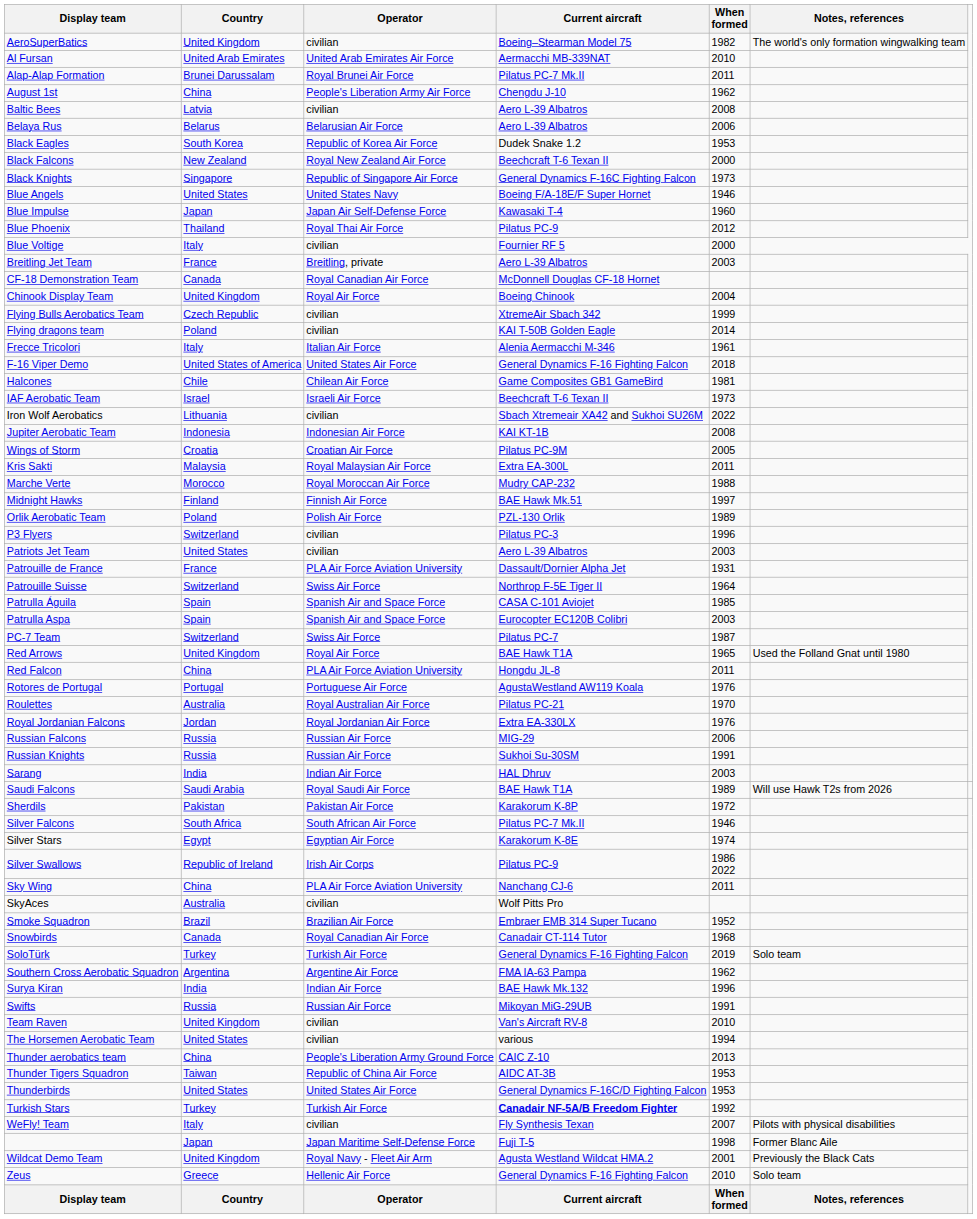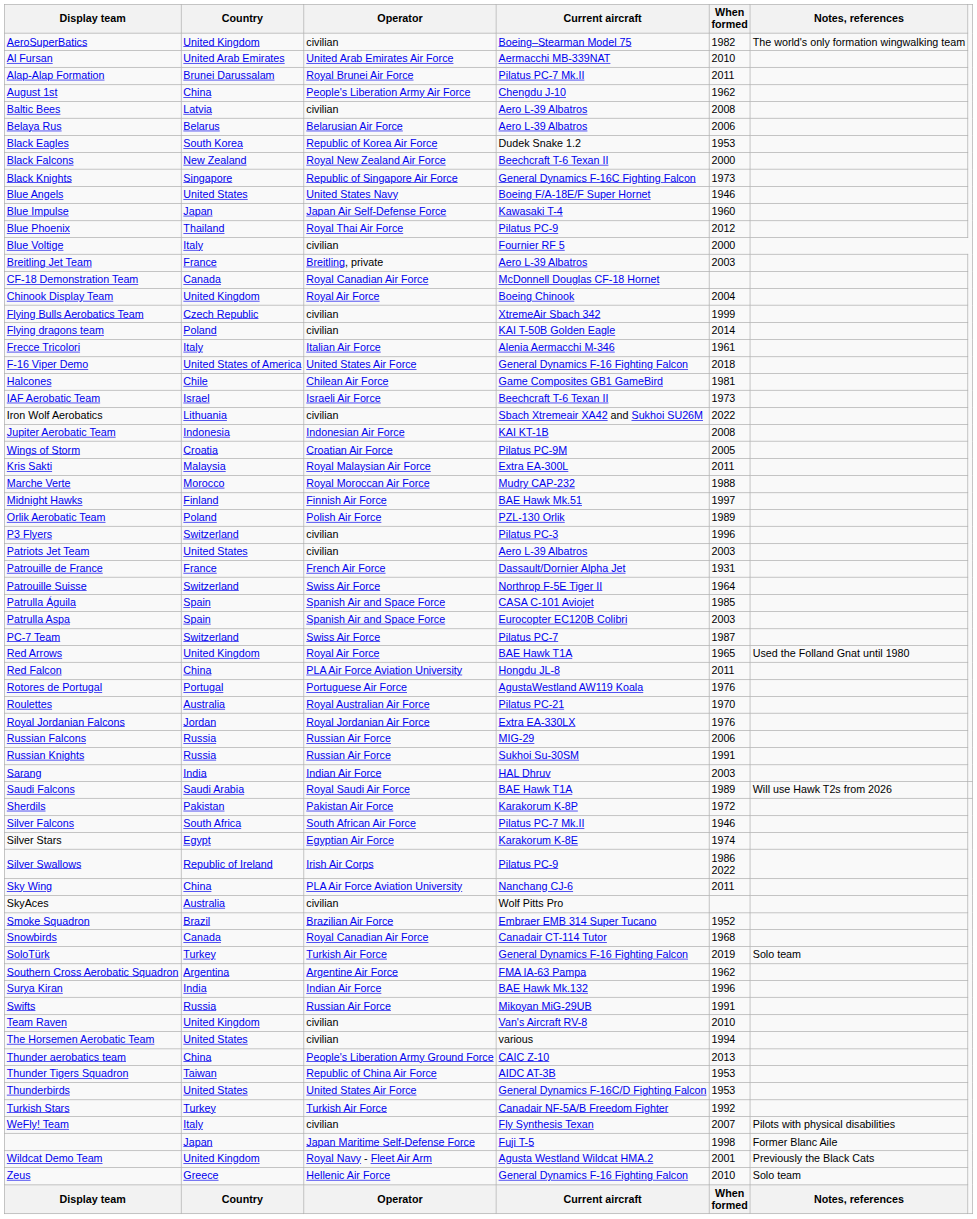 <table class="wikitable sortable">
 <tr>
 <th>Display team</th>
 <th>Country</th>
 <th>Operator</th>
 <th>Current aircraft</th>
 <th>When<br>formed</th>
 <th class=unsortable>Notes, references</th>
 </tr>
 <tr>
 <td><a href='#'>AeroSuperBatics</a></td>
 <td><a href='#'>United Kingdom</a></td>
 <td>civilian</td>
 <td><a href='#'>Boeing–Stearman Model 75</a></td>
 <td>1982</td>
 <td>The world's only formation wingwalking team</td>
 </tr>
 <tr>
 <td><a href='#'>Al Fursan</a></td>
 <td><a href='#'>United Arab Emirates</a></td>
 <td><a href='#'>United Arab Emirates Air Force</a></td>
 <td><a href='#'>Aermacchi MB-339NAT</a></td>
 <td>2010</td>
 <td></td>
 </tr>
 <tr>
 <td><a href='#'>Alap-Alap Formation</a></td>
 <td><a href='#'>Brunei Darussalam</a></td>
 <td><a href='#'>Royal Brunei Air Force</a></td>
 <td><a href='#'>Pilatus PC-7 Mk.II</a></td>
 <td>2011</td>
 <td></td>
 </tr>
 <tr>
 <td><a href='#'>August 1st</a></td>
 <td><a href='#'>China</a></td>
 <td><a href='#'>People's Liberation Army Air Force</a></td>
 <td><a href='#'>Chengdu J-10</a></td>
 <td>1962</td>
 <td></td>
 </tr>
 <tr>
 <td><a href='#'>Baltic Bees</a></td>
 <td><a href='#'>Latvia</a></td>
 <td>civilian</td>
 <td><a href='#'>Aero L-39 Albatros</a></td>
 <td>2008</td>
 <td></td>
 </tr>
 <tr>
 <td><a href='#'>Belaya Rus</a></td>
 <td><a href='#'>Belarus</a></td>
 <td><a href='#'>Belarusian Air Force</a></td>
 <td><a href='#'>Aero L-39 Albatros</a></td>
 <td>2006</td>
 <td></td>
 </tr>
 <tr>
 <td><a href='#'>Black Eagles</a></td>
 <td><a href='#'>South Korea</a></td>
 <td><a href='#'>Republic of Korea Air Force</a></td>
 <td>Dudek Snake 1.2</td>
 <td>1953</td>
 <td></td>
 </tr>
 <tr>
 <td><a href='#'>Black Falcons</a></td>
 <td><a href='#'>New Zealand</a></td>
 <td><a href='#'>Royal New Zealand Air Force</a></td>
 <td><a href='#'>Beechcraft T-6 Texan II</a></td>
 <td>2000</td>
 <td></td>
 </tr>
 <tr>
 <td><a href='#'>Black Knights</a></td>
 <td><a href='#'>Singapore</a></td>
 <td><a href='#'>Republic of Singapore Air Force</a></td>
 <td><a href='#'>General Dynamics F-16C Fighting Falcon</a></td>
 <td>1973</td>
 <td></td>
 </tr>
 <tr>
 <td><a href='#'>Blue Angels</a></td>
 <td><a href='#'>United States</a></td>
 <td><a href='#'>United States Navy</a></td>
 <td><a href='#'>Boeing F/A-18E/F Super Hornet</a></td>
 <td>1946</td>
 <td></td>
 </tr>
 <tr>
 <td><a href='#'>Blue Impulse</a></td>
 <td><a href='#'>Japan</a></td>
 <td><a href='#'>Japan Air Self-Defense Force</a></td>
 <td><a href='#'>Kawasaki T-4</a></td>
 <td>1960</td>
 <td></td>
 </tr>
 <tr>
 <td><a href='#'>Blue Phoenix</a></td>
 <td><a href='#'>Thailand</a></td>
 <td><a href='#'>Royal Thai Air Force</a></td>
 <td><a href='#'>Pilatus PC-9</a></td>
 <td>2012</td>
 <td></td>
 </tr>
 <tr>
 <td><a href='#'>Blue Voltige</a></td>
 <td><a href='#'>Italy</a></td>
 <td>civilian</td>
 <td><a href='#'>Fournier RF 5</a></td>
 <td>2000</td>
 </tr>
 <tr>
 <td><a href='#'>Breitling Jet Team</a></td>
 <td><a href='#'>France</a></td>
 <td><a href='#'>Breitling</a>, private</td>
 <td><a href='#'>Aero L-39 Albatros</a></td>
 <td>2003</td>
 <td></td>
 </tr>
 <tr>
 <td><a href='#'>CF-18 Demonstration Team</a></td>
 <td><a href='#'>Canada</a></td>
 <td><a href='#'>Royal Canadian Air Force</a></td>
 <td><a href='#'>McDonnell Douglas CF-18 Hornet</a></td>
 <td></td>
 <td></td>
 </tr>
 <tr>
 <td><a href='#'>Chinook Display Team</a></td>
 <td><a href='#'>United Kingdom</a></td>
 <td><a href='#'>Royal Air Force</a></td>
 <td><a href='#'>Boeing Chinook</a></td>
 <td>2004</td>
 <td></td>
 </tr>
 <tr>
 <td><a href='#'>Flying Bulls Aerobatics Team</a></td>
 <td><a href='#'>Czech Republic</a></td>
 <td>civilian</td>
 <td><a href='#'>XtremeAir Sbach 342</a></td>
 <td>1999</td>
 <td></td>
 </tr>
 <tr>
 <td><a href='#'>Flying dragons team</a></td>
 <td><a href='#'>Poland</a></td>
 <td>civilian</td>
 <td><a href='#'>KAI T-50B Golden Eagle</a></td>
 <td>2014</td>
 <td></td>
 </tr>
 <tr>
 <td><a href='#'>Frecce Tricolori</a></td>
 <td><a href='#'>Italy</a></td>
 <td><a href='#'>Italian Air Force</a></td>
 <td><a href='#'>Alenia Aermacchi M-346</a></td>
 <td>1961</td>
 <td></td>
 </tr>
 <tr>
 <td><a href='#'>F-16 Viper Demo</a></td>
 <td><a href='#'>United States of America</a></td>
 <td><a href='#'>United States Air Force</a></td>
 <td><a href='#'>General Dynamics F-16 Fighting Falcon</a></td>
 <td>2018</td>
 <td></td>
 </tr>
 <tr>
 <td><a href='#'>Halcones</a></td>
 <td><a href='#'>Chile</a></td>
 <td><a href='#'>Chilean Air Force</a></td>
 <td><a href='#'>Game Composites GB1 GameBird</a></td>
 <td>1981</td>
 <td></td>
 </tr>
 <tr>
 <td><a href='#'>IAF Aerobatic Team</a></td>
 <td><a href='#'>Israel</a></td>
 <td><a href='#'>Israeli Air Force</a></td>
 <td><a href='#'>Beechcraft T-6 Texan II</a></td>
 <td>1973</td>
 <td></td>
 </tr>
 <tr>
 <td>Iron Wolf Aerobatics</td>
 <td><a href='#'>Lithuania</a></td>
 <td>civilian</td>
 <td><a href='#'>Sbach Xtremeair XA42</a> and <a href='#'>Sukhoi SU26M</a></td>
 <td>2022</td>
 <td></td>
 </tr>
 <tr>
 <td><a href='#'>Jupiter Aerobatic Team</a></td>
 <td><a href='#'>Indonesia</a></td>
 <td><a href='#'>Indonesian Air Force</a></td>
 <td><a href='#'>KAI KT-1B</a></td>
 <td>2008</td>
 <td></td>
 </tr>
 <tr>
 <td><a href='#'>Wings of Storm</a></td>
 <td><a href='#'>Croatia</a></td>
 <td><a href='#'>Croatian Air Force</a></td>
 <td><a href='#'>Pilatus PC-9M</a></td>
 <td>2005</td>
 <td></td>
 </tr>
 <tr>
 <td><a href='#'>Kris Sakti</a></td>
 <td><a href='#'>Malaysia</a></td>
 <td><a href='#'>Royal Malaysian Air Force</a></td>
 <td><a href='#'>Extra EA-300L</a></td>
 <td>2011</td>
 <td></td>
 </tr>
 <tr>
 <td><a href='#'>Marche Verte</a></td>
 <td><a href='#'>Morocco</a></td>
 <td><a href='#'>Royal Moroccan Air Force</a></td>
 <td><a href='#'>Mudry CAP-232</a></td>
 <td>1988</td>
 <td></td>
 </tr>
 <tr>
 <td><a href='#'>Midnight Hawks</a></td>
 <td><a href='#'>Finland</a></td>
 <td><a href='#'>Finnish Air Force</a></td>
 <td><a href='#'>BAE Hawk Mk.51</a></td>
 <td>1997</td>
 <td></td>
 </tr>
 <tr>
 <td><a href='#'>Orlik Aerobatic Team</a></td>
 <td><a href='#'>Poland</a></td>
 <td><a href='#'>Polish Air Force</a></td>
 <td><a href='#'>PZL-130 Orlik</a></td>
 <td>1989</td>
 <td></td>
 </tr>
 <tr>
 <td><a href='#'>P3 Flyers</a></td>
 <td><a href='#'>Switzerland</a></td>
 <td>civilian</td>
 <td><a href='#'>Pilatus PC-3</a></td>
 <td>1996</td>
 <td></td>
 </tr>
 <tr>
 <td><a href='#'>Patriots Jet Team</a></td>
 <td><a href='#'>United States</a></td>
 <td>civilian</td>
 <td><a href='#'>Aero L-39 Albatros</a></td>
 <td>2003</td>
 <td></td>
 </tr>
 <tr>
 <td><a href='#'>Patrouille de France</a></td>
 <td><a href='#'>France</a></td>
-<td><a href='#'>PLA Air Force Aviation University</a></td>
+<td><a href='#'>French Air Force</a></td>
 <td><a href='#'>Dassault/Dornier Alpha Jet</a></td>
 <td>1931</td>
 <td></td>
 </tr>
 <tr>
 <td><a href='#'>Patrouille Suisse</a></td>
 <td><a href='#'>Switzerland</a></td>
 <td><a href='#'>Swiss Air Force</a></td>
 <td><a href='#'>Northrop F-5E Tiger II</a></td>
 <td>1964</td>
 <td></td>
 </tr>
 <tr>
 <td><a href='#'>Patrulla Águila</a></td>
 <td><a href='#'>Spain</a></td>
 <td><a href='#'>Spanish Air and Space Force</a></td>
 <td><a href='#'>CASA C-101 Aviojet</a></td>
 <td>1985</td>
 <td></td>
 </tr>
 <tr>
 <td><a href='#'>Patrulla Aspa</a></td>
 <td><a href='#'>Spain</a></td>
 <td><a href='#'>Spanish Air and Space Force</a></td>
 <td><a href='#'>Eurocopter EC120B Colibri</a></td>
 <td>2003</td>
 <td></td>
 </tr>
 <tr>
 <td><a href='#'>PC-7 Team</a></td>
 <td><a href='#'>Switzerland</a></td>
 <td><a href='#'>Swiss Air Force</a></td>
 <td><a href='#'>Pilatus PC-7</a></td>
 <td>1987</td>
 <td></td>
 </tr>
 <tr>
 <td><a href='#'>Red Arrows</a></td>
 <td><a href='#'>United Kingdom</a></td>
 <td><a href='#'>Royal Air Force</a></td>
 <td><a href='#'>BAE Hawk T1A</a></td>
 <td>1965</td>
 <td>Used the Folland Gnat until 1980</td>
 </tr>
 <tr>
 <td><a href='#'>Red Falcon</a></td>
 <td><a href='#'>China</a></td>
 <td><a href='#'>PLA Air Force Aviation University</a></td>
 <td><a href='#'>Hongdu JL-8</a></td>
 <td>2011</td>
 <td></td>
 </tr>
 <tr>
 <td><a href='#'>Rotores de Portugal</a></td>
 <td><a href='#'>Portugal</a></td>
 <td><a href='#'>Portuguese Air Force</a></td>
 <td><a href='#'>AgustaWestland AW119 Koala</a></td>
 <td>1976</td>
 <td></td>
 </tr>
 <tr>
 <td><a href='#'>Roulettes</a></td>
 <td><a href='#'>Australia</a></td>
 <td><a href='#'>Royal Australian Air Force</a></td>
 <td><a href='#'>Pilatus PC-21</a></td>
 <td>1970</td>
 <td></td>
 </tr>
 <tr>
 <td><a href='#'>Royal Jordanian Falcons</a></td>
 <td><a href='#'>Jordan</a></td>
 <td><a href='#'>Royal Jordanian Air Force</a></td>
 <td><a href='#'>Extra EA-330LX</a></td>
 <td>1976</td>
 <td></td>
 </tr>
 <tr>
 <td><a href='#'>Russian Falcons</a></td>
 <td><a href='#'>Russia</a></td>
 <td><a href='#'>Russian Air Force</a></td>
 <td><a href='#'>MIG-29</a></td>
 <td>2006</td>
 <td></td>
 </tr>
 <tr>
 <td><a href='#'>Russian Knights</a></td>
 <td><a href='#'>Russia</a></td>
 <td><a href='#'>Russian Air Force</a></td>
 <td><a href='#'>Sukhoi Su-30SM</a></td>
 <td>1991</td>
 <td></td>
 </tr>
 <tr>
 <td><a href='#'>Sarang</a></td>
 <td><a href='#'>India</a></td>
 <td><a href='#'>Indian Air Force</a></td>
 <td><a href='#'>HAL Dhruv</a></td>
 <td>2003</td>
 <td></td>
 </tr>
 <tr>
 <td><a href='#'>Saudi Falcons</a></td>
 <td><a href='#'>Saudi Arabia</a></td>
 <td><a href='#'>Royal Saudi Air Force</a></td>
 <td><a href='#'>BAE Hawk T1A</a></td>
 <td>1989</td>
 <td>Will use Hawk T2s from 2026</td>
 <td></td>
 </tr>
 <tr>
 <td><a href='#'>Sherdils</a></td>
 <td><a href='#'>Pakistan</a></td>
 <td><a href='#'>Pakistan Air Force</a></td>
 <td><a href='#'>Karakorum K-8P</a></td>
 <td>1972</td>
 <td></td>
 </tr>
 <tr>
 <td><a href='#'>Silver Falcons</a></td>
 <td><a href='#'>South Africa</a></td>
 <td><a href='#'>South African Air Force</a></td>
 <td><a href='#'>Pilatus PC-7 Mk.II</a></td>
 <td>1946</td>
 <td></td>
 </tr>
 <tr>
 <td>Silver Stars</td>
 <td><a href='#'>Egypt</a></td>
 <td><a href='#'>Egyptian Air Force</a></td>
 <td><a href='#'>Karakorum K-8E</a></td>
 <td>1974</td>
 <td></td>
 </tr>
 <tr>
 <td><a href='#'>Silver Swallows</a></td>
 <td><a href='#'>Republic of Ireland</a></td>
 <td><a href='#'>Irish Air Corps</a></td>
 <td><a href='#'>Pilatus PC-9</a></td>
 <td>1986<br>2022</td>
 <td></td>
 </tr>
 <tr>
 <td><a href='#'>Sky Wing</a></td>
 <td><a href='#'>China</a></td>
 <td><a href='#'>PLA Air Force Aviation University</a></td>
 <td><a href='#'>Nanchang CJ-6</a></td>
 <td>2011</td>
 <td></td>
 </tr>
 <tr>
 <td>SkyAces</td>
 <td><a href='#'>Australia</a></td>
 <td>civilian</td>
 <td>Wolf Pitts Pro</td>
 <td></td>
 <td></td>
 </tr>
 <tr>
 <td><a href='#'>Smoke Squadron</a></td>
 <td><a href='#'>Brazil</a></td>
 <td><a href='#'>Brazilian Air Force</a></td>
 <td><a href='#'>Embraer EMB 314 Super Tucano</a></td>
 <td>1952</td>
 <td></td>
 </tr>
 <tr>
 <td><a href='#'>Snowbirds</a></td>
 <td><a href='#'>Canada</a></td>
 <td><a href='#'>Royal Canadian Air Force</a></td>
 <td><a href='#'>Canadair CT-114 Tutor</a></td>
 <td>1968</td>
 <td></td>
 </tr>
 <tr>
 <td><a href='#'>SoloTürk</a></td>
 <td><a href='#'>Turkey</a></td>
 <td><a href='#'>Turkish Air Force</a></td>
 <td><a href='#'>General Dynamics F-16 Fighting Falcon</a></td>
 <td>2019</td>
 <td>Solo team</td>
 </tr>
 <tr>
 <td><a href='#'>Southern Cross Aerobatic Squadron</a></td>
 <td><a href='#'>Argentina</a></td>
 <td><a href='#'>Argentine Air Force</a></td>
 <td><a href='#'>FMA IA-63 Pampa</a></td>
 <td>1962</td>
 <td></td>
 </tr>
 <tr>
 <td><a href='#'>Surya Kiran</a></td>
 <td><a href='#'>India</a></td>
 <td><a href='#'>Indian Air Force</a></td>
 <td><a href='#'>BAE Hawk Mk.132</a></td>
 <td>1996</td>
 <td></td>
 </tr>
 <tr>
 <td><a href='#'>Swifts</a></td>
 <td><a href='#'>Russia</a></td>
 <td><a href='#'>Russian Air Force</a></td>
 <td><a href='#'>Mikoyan MiG-29UB</a></td>
 <td>1991</td>
 <td></td>
 </tr>
 <tr>
 <td><a href='#'>Team Raven</a></td>
 <td><a href='#'>United Kingdom</a></td>
 <td>civilian</td>
 <td><a href='#'>Van's Aircraft RV-8</a></td>
 <td>2010</td>
 <td></td>
 </tr>
 <tr>
 <td><a href='#'>The Horsemen Aerobatic Team</a></td>
 <td><a href='#'>United States</a></td>
 <td>civilian</td>
 <td>various</td>
 <td>1994</td>
 <td></td>
 </tr>
 <tr>
 <td><a href='#'>Thunder aerobatics team</a></td>
 <td><a href='#'>China</a></td>
 <td><a href='#'>People's Liberation Army Ground Force</a></td>
 <td><a href='#'>CAIC Z-10</a></td>
 <td>2013</td>
 <td></td>
 </tr>
 <tr>
 <td><a href='#'>Thunder Tigers Squadron</a></td>
 <td><a href='#'>Taiwan</a></td>
 <td><a href='#'>Republic of China Air Force</a></td>
 <td><a href='#'>AIDC AT-3B</a></td>
 <td>1953</td>
 <td></td>
 </tr>
 <tr>
 <td><a href='#'>Thunderbirds</a></td>
 <td><a href='#'>United States</a></td>
 <td><a href='#'>United States Air Force</a></td>
 <td><a href='#'>General Dynamics F-16C/D Fighting Falcon</a></td>
 <td>1953</td>
 <td></td>
 </tr>
 <tr>
 <td><a href='#'>Turkish Stars</a></td>
 <td><a href='#'>Turkey</a></td>
 <td><a href='#'>Turkish Air Force</a></td>
-<td><strong><a href='#'>Canadair NF-5A/B Freedom Fighter</a></strong></td>
+<td><a href='#'>Canadair NF-5A/B Freedom Fighter</a></td>
 <td>1992</td>
 <td></td>
 </tr>
 <tr>
 <td><a href='#'>WeFly! Team</a></td>
 <td><a href='#'>Italy</a></td>
 <td>civilian</td>
 <td><a href='#'>Fly Synthesis Texan</a></td>
 <td>2007</td>
 <td>Pilots with physical disabilities</td>
 </tr>
 <tr>
 <td></td>
 <td><a href='#'>Japan</a></td>
 <td><a href='#'>Japan Maritime Self-Defense Force</a></td>
 <td><a href='#'>Fuji T-5</a></td>
 <td>1998</td>
 <td>Former Blanc Aile</td>
 </tr>
 <tr>
 <td><a href='#'>Wildcat Demo Team</a></td>
 <td><a href='#'>United Kingdom</a></td>
 <td><a href='#'>Royal Navy</a> - <a href='#'>Fleet Air Arm</a></td>
 <td><a href='#'>Agusta Westland Wildcat HMA.2</a></td>
 <td>2001</td>
 <td>Previously the Black Cats</td>
 </tr>
 <tr>
 <td><a href='#'>Zeus</a></td>
 <td><a href='#'>Greece</a></td>
 <td><a href='#'>Hellenic Air Force</a></td>
 <td><a href='#'>General Dynamics F-16 Fighting Falcon</a></td>
 <td>2010</td>
 <td>Solo team</td>
 </tr>
 <tr>
 <th>Display team</th>
 <th>Country</th>
 <th>Operator</th>
 <th>Current aircraft</th>
 <th>When<br>formed</th>
 <th>Notes, references</th>
 </tr>
 </table>
